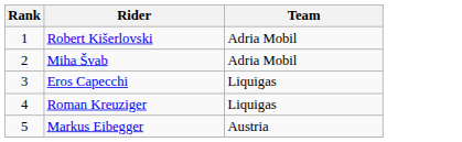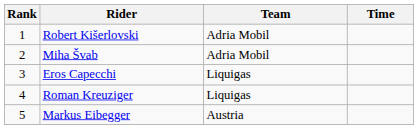 <table class="wikitable">
 <tr>
 <th>Rank</th>
 <th>Rider</th>
 <th>Team</th>
+<th>Time</th>
 </tr>
 <tr>
 <td align=center>1</td>
 <td width=200> <a href='#'>Robert Kišerlovski</a> </td>
 <td width=175>Adria Mobil</td>
+<td width=76 align=right></td>
 </tr>
 <tr>
 <td align=center>2</td>
 <td> <a href='#'>Miha Švab</a></td>
 <td>Adria Mobil</td>
+<td align=right></td>
 </tr>
 <tr>
 <td align=center>3</td>
 <td> <a href='#'>Eros Capecchi</a></td>
 <td>Liquigas</td>
+<td align=right></td>
 </tr>
 <tr>
 <td align=center>4</td>
 <td> <a href='#'>Roman Kreuziger</a></td>
 <td>Liquigas</td>
+<td align=right></td>
 </tr>
 <tr>
 <td align=center>5</td>
 <td> <a href='#'>Markus Eibegger</a></td>
 <td>Austria</td>
+<td align=right></td>
 </tr>
 </table>
